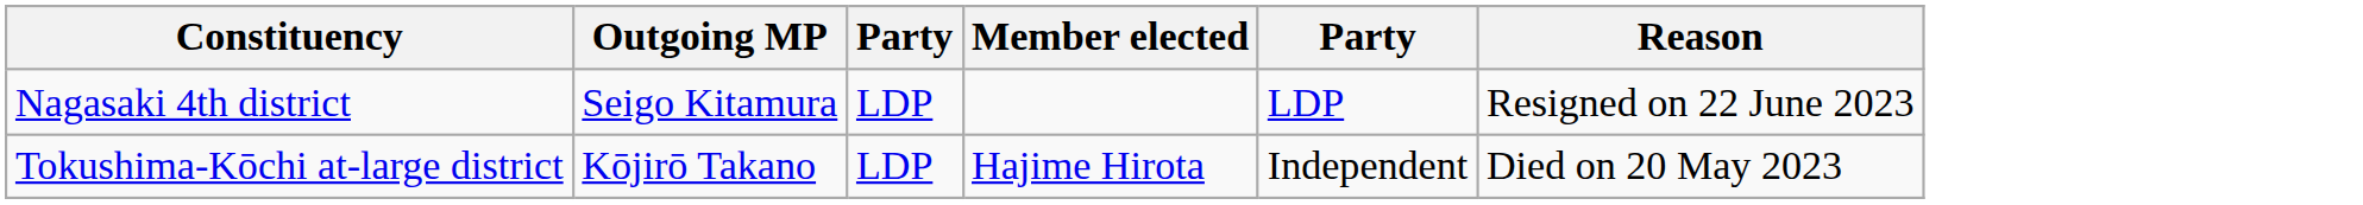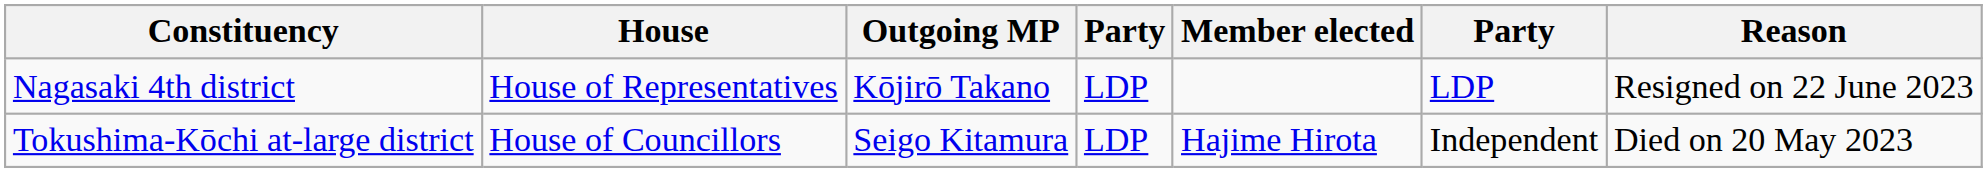 <table class="wikitable">
 <tr>
 <th>Constituency</th>
+<th>House</th>
 <th>Outgoing MP</th>
 <th>Party</th>
 <th>Member elected</th>
 <th>Party</th>
 <th>Reason</th>
 </tr>
 <tr>
 <td><a href='#'>Nagasaki 4th district</a></td>
-<td><a href='#'>Seigo Kitamura</a></td>
+<td><a href='#'>House of Representatives</a></td>
+<td><a href='#'>Kōjirō Takano</a></td>
 <td><a href='#'>LDP</a></td>
 <td></td>
 <td><a href='#'>LDP</a></td>
 <td>Resigned on 22 June 2023</td>
 </tr>
 <tr>
 <td><a href='#'>Tokushima-Kōchi at-large district</a></td>
-<td><a href='#'>Kōjirō Takano</a></td>
+<td><a href='#'>House of Councillors</a></td>
+<td><a href='#'>Seigo Kitamura</a></td>
 <td><a href='#'>LDP</a></td>
 <td><a href='#'>Hajime Hirota</a></td>
 <td>Independent</td>
 <td>Died on 20 May 2023</td>
 </tr>
 </table>
